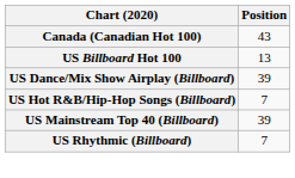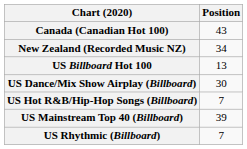 <table class="wikitable sortable plainrowheaders" style="text-align:center">
 <tr>
 <th scope="col">Chart (2020)</th>
 <th scope="col">Position</th>
 </tr>
 <tr>
 <th scope="row">Canada (Canadian Hot 100)</th>
 <td>43</td>
 </tr>
 <tr>
+<th scope="row">New Zealand (Recorded Music NZ)</th>
+<td>34</td>
+</tr>
+<tr>
 <th scope="row">US <em>Billboard</em> Hot 100</th>
 <td>13</td>
 </tr>
 <tr>
 <th scope="row">US Dance/Mix Show Airplay (<em>Billboard</em>)</th>
-<td>39</td>
+<td>30</td>
 </tr>
 <tr>
 <th scope="row">US Hot R&B/Hip-Hop Songs (<em>Billboard</em>)</th>
 <td>7</td>
 </tr>
 <tr>
 <th scope="row">US Mainstream Top 40 (<em>Billboard</em>)</th>
 <td>39</td>
 </tr>
 <tr>
 <th scope="row">US Rhythmic (<em>Billboard</em>)</th>
 <td>7</td>
 </tr>
 </table>
